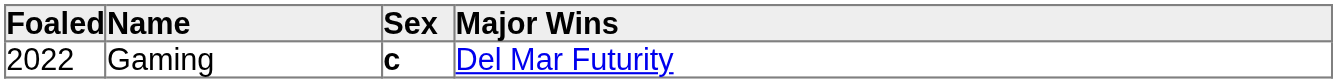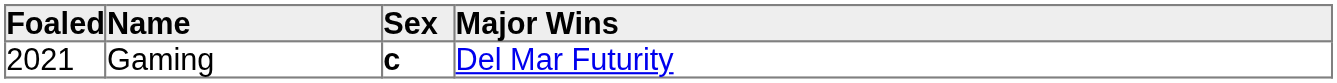 <table border="1" cellpadding="0" style="border-collapse: collapse; font-size:90%">
 <tr bgcolor="#eeeeee">
 <td width="35px"><strong>Foaled</strong></td>
 <td width="150px"><strong>Name</strong></td>
 <td width="35px"><strong>Sex</strong></td>
 <td width="510px"><strong>Major Wins</strong></td>
 </tr>
 <tr>
-<td>2022</td>
+<td>2021</td>
 <td>Gaming</td>
 <td><strong>c</strong></td>
 <td><a href='#'>Del Mar Futurity</a></td>
 </tr>
 </table>
